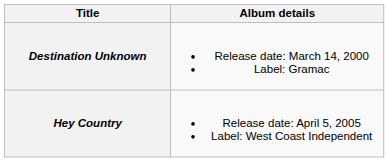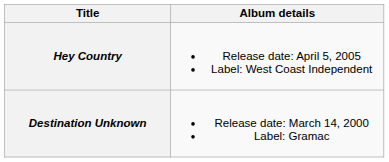 <table class="wikitable plainrowheaders" style="text-align:center;">
 <tr>
 <th style="width:14em;">Title</th>
 <th style="width:18em;">Album details</th>
 </tr>
 <tr>
+<th scope="row"><em>Hey Country</em></th>
+<td><br><ul><li>Release date: April 5, 2005</li><li>Label: West Coast Independent</li></ul></td>
+</tr>
+<tr>
 <th scope="row"><em>Destination Unknown</em></th>
 <td><br><ul><li>Release date: March 14, 2000</li><li>Label: Gramac</li></ul></td>
 </tr>
-<tr>
-<th scope="row"><em>Hey Country</em></th>
-<td><br><ul><li>Release date: April 5, 2005</li><li>Label: West Coast Independent</li></ul></td>
-</tr>
 </table>
